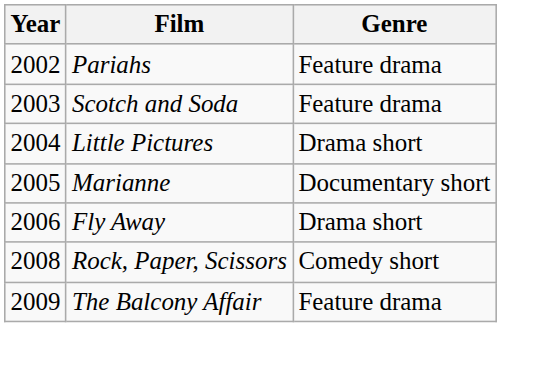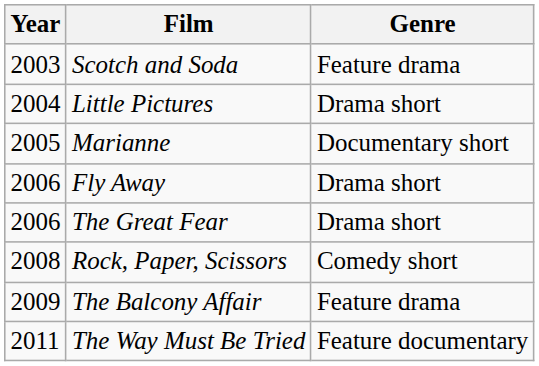 <table class="wikitable">
 <tr>
 <th>Year</th>
 <th>Film</th>
 <th>Genre</th>
-</tr>
-<tr>
-<td>2002</td>
-<td><em>Pariahs</em></td>
-<td>Feature drama</td>
 </tr>
 <tr>
 <td>2003</td>
 <td><em>Scotch and Soda</em></td>
 <td>Feature drama</td>
 </tr>
 <tr>
 <td>2004</td>
 <td><em>Little Pictures</em></td>
 <td>Drama short</td>
 </tr>
 <tr>
 <td>2005</td>
 <td><em>Marianne</em></td>
 <td>Documentary short</td>
 </tr>
 <tr>
 <td>2006</td>
 <td><em>Fly Away</em></td>
 <td>Drama short</td>
 </tr>
 <tr>
+<td>2006</td>
+<td><em>The Great Fear</em></td>
+<td>Drama short</td>
+</tr>
+<tr>
 <td>2008</td>
 <td><em>Rock, Paper, Scissors</em></td>
 <td>Comedy short</td>
 </tr>
 <tr>
 <td>2009</td>
 <td><em>The Balcony Affair</em></td>
 <td>Feature drama</td>
 </tr>
+<tr>
+<td>2011</td>
+<td><em>The Way Must Be Tried</em></td>
+<td>Feature documentary</td>
+</tr>
 </table>
